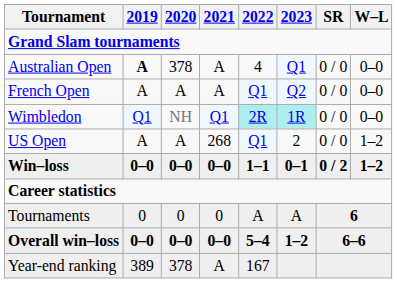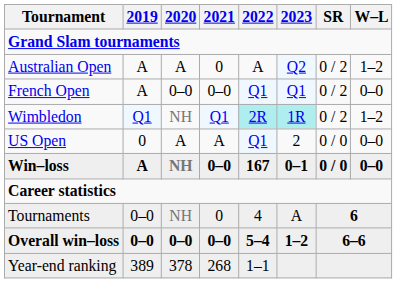 <table class=wikitable style=text-align:center>
 <tr>
 <th>Tournament</th>
 <th><a href='#'>2019</a></th>
 <th><a href='#'>2020</a></th>
 <th><a href='#'>2021</a></th>
 <th><a href='#'>2022</a></th>
 <th><a href='#'>2023</a></th>
 <th>SR</th>
 <th>W–L</th>
 </tr>
 <tr>
 <td colspan="8" align="left"><strong><a href='#'>Grand Slam tournaments</a></strong></td>
 </tr>
 <tr>
 <td align=left><a href='#'>Australian Open</a></td>
-<td><strong>A</strong></td>
-<td>378</td>
 <td>A</td>
-<td>4</td>
-<td bgcolor=f0f8ff><a href='#'>Q1</a></td>
-<td>0 / 0</td>
-<td>0–0</td>
+<td>A</td>
+<td>0</td>
+<td>A</td>
+<td bgcolor=f0f8ff><a href='#'>Q2</a></td>
+<td>0 / 2</td>
+<td>1–2</td>
 </tr>
 <tr>
 <td align=left><a href='#'>French Open</a></td>
 <td>A</td>
-<td>A</td>
-<td>A</td>
+<td>0–0</td>
+<td>0–0</td>
 <td bgcolor=f0f8ff><a href='#'>Q1</a></td>
-<td bgcolor=f0f8ff><a href='#'>Q2</a></td>
-<td>0 / 0</td>
+<td bgcolor=f0f8ff><a href='#'>Q1</a></td>
+<td>0 / 2</td>
 <td>0–0</td>
 </tr>
 <tr>
 <td align=left><a href='#'>Wimbledon</a></td>
 <td bgcolor=f0f8ff><a href='#'>Q1</a></td>
 <td style=color:#767676>NH</td>
 <td bgcolor=f0f8ff><a href='#'>Q1</a></td>
 <td bgcolor=afeeee><a href='#'>2R</a></td>
 <td bgcolor=afeeee><a href='#'>1R</a></td>
+<td>0 / 2</td>
+<td>1–2</td>
+</tr>
+<tr>
+<td align=left><a href='#'>US Open</a></td>
+<td>0</td>
+<td>A</td>
+<td>A</td>
+<td bgcolor=f0f8ff><a href='#'>Q1</a></td>
+<td>2</td>
 <td>0 / 0</td>
 <td>0–0</td>
 </tr>
-<tr>
-<td align=left><a href='#'>US Open</a></td>
-<td>A</td>
-<td>A</td>
-<td>268</td>
-<td bgcolor=f0f8ff><a href='#'>Q1</a></td>
-<td>2</td>
-<td>0 / 0</td>
-<td>1–2</td>
-</tr>
 <tr style=font-weight:bold;background:#efefef>
 <td style=text-align:left>Win–loss</td>
+<td>A</td>
+<td style=color:#767676>NH</td>
 <td>0–0</td>
+<td>167</td>
+<td>0–1</td>
+<td>0 / 0</td>
 <td>0–0</td>
-<td>0–0</td>
-<td>1–1</td>
-<td>0–1</td>
-<td>0 / 2</td>
-<td>1–2</td>
 </tr>
 <tr>
 <td colspan="12" align="left"><strong>Career statistics</strong></td>
 </tr>
 <tr bgcolor=efefef>
 <td align=left>Tournaments</td>
+<td>0–0</td>
+<td style=color:#767676>NH</td>
 <td>0</td>
-<td>0</td>
-<td>0</td>
-<td>A</td>
+<td>4</td>
 <td>A</td>
 <td colspan="2"><strong>6</strong></td>
 </tr>
 <tr style=font-weight:bold;background:#efefef>
 <td style=text-align:left>Overall win–loss</td>
 <td>0–0</td>
 <td>0–0</td>
 <td>0–0</td>
 <td>5–4</td>
 <td>1–2</td>
 <td colspan="2">6–6</td>
 </tr>
 <tr bgcolor=efefef>
 <td align=left>Year-end ranking</td>
 <td>389</td>
 <td>378</td>
-<td>A</td>
-<td>167</td>
+<td>268</td>
+<td>1–1</td>
 <td></td>
 <td colspan="2"></td>
 </tr>
 </table>
